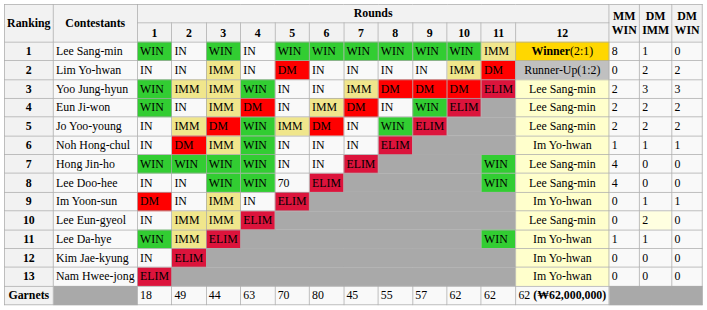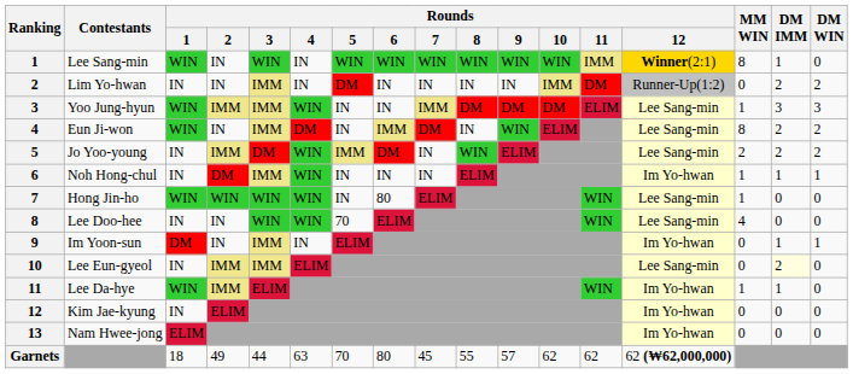 <table class="wikitable">
 <tr>
 <th rowspan="2">Ranking</th>
 <th rowspan="2">Contestants</th>
 <th bgcolor=#efefef Colspan = 12>Rounds</th>
 <th rowspan="2">MM<br>WIN</th>
 <th rowspan="2">DM<br>IMM</th>
 <th rowspan="2">DM<br>WIN</th>
 </tr>
 <tr>
 <th bgcolor=#efefef>1</th>
 <th bgcolor=#efefef>2</th>
 <th bgcolor=#efefef>3</th>
 <th bgcolor=#efefef>4</th>
 <th bgcolor=#efefef>5</th>
 <th bgcolor=#efefef>6</th>
 <th bgcolor=#efefef>7</th>
 <th bgcolor=#efefef>8</th>
 <th bgcolor=#efefef>9</th>
 <th bgcolor=#efefef>10</th>
 <th bgcolor=#efefef>11</th>
 <th bgcolor=#efefef>12</th>
 </tr>
 <tr>
 <th>1</th>
 <td>Lee Sang-min</td>
 <td style="background:limegreen;">WIN</td>
 <td>IN</td>
 <td style="background:limegreen;">WIN</td>
 <td>IN</td>
 <td style="background:limegreen;">WIN</td>
 <td style="background:limegreen;">WIN</td>
 <td style="background:limegreen;">WIN</td>
 <td style="background:limegreen;">WIN</td>
 <td style="background:limegreen;">WIN</td>
 <td style="background:limegreen;">WIN</td>
 <td style="background:khaki;">IMM</td>
 <td style="background:gold;" align="middle"><strong>Winner</strong>(2:1)</td>
 <td>8</td>
 <td>1</td>
 <td>0</td>
 </tr>
 <tr>
 <th>2</th>
 <td>Lim Yo-hwan</td>
 <td>IN</td>
 <td>IN</td>
 <td style="background:khaki;">IMM</td>
 <td>IN</td>
 <td style="background:red;">DM</td>
 <td>IN</td>
 <td>IN</td>
 <td>IN</td>
 <td>IN</td>
 <td style="background:khaki;">IMM</td>
 <td style="background:red;">DM</td>
 <td style="background:silver;" align="middle">Runner-Up(1:2)</td>
 <td>0</td>
 <td>2</td>
 <td>2</td>
 </tr>
 <tr>
 <th>3</th>
 <td>Yoo Jung-hyun</td>
 <td style="background:limegreen;">WIN</td>
 <td style="background:khaki;">IMM</td>
 <td style="background:khaki;">IMM</td>
 <td style="background:limegreen;">WIN</td>
 <td>IN</td>
 <td>IN</td>
 <td style="background:khaki;">IMM</td>
 <td style="background:red;">DM</td>
 <td style="background:red;">DM</td>
 <td style="background:red;">DM</td>
 <td style="background:crimson;">ELIM</td>
 <td style="background:#FFFFCC;" align="middle">Lee Sang-min</td>
-<td>2</td>
+<td>1</td>
 <td>3</td>
 <td>3</td>
 </tr>
 <tr>
 <th>4</th>
 <td>Eun Ji-won</td>
 <td style="background:limegreen;">WIN</td>
 <td>IN</td>
 <td style="background:khaki;">IMM</td>
 <td style="background:red;">DM</td>
 <td>IN</td>
 <td style="background:khaki;">IMM</td>
 <td style="background:red;">DM</td>
 <td>IN</td>
 <td style="background:limegreen;">WIN</td>
 <td style="background:crimson;">ELIM</td>
 <td colspan="1" style="background:darkgrey;"></td>
 <td style="background:#FFFFCC;" align="middle">Lee Sang-min</td>
-<td>2</td>
+<td>8</td>
 <td>2</td>
 <td>2</td>
 </tr>
 <tr>
 <th>5</th>
 <td>Jo Yoo-young</td>
 <td>IN</td>
 <td style="background:khaki;">IMM</td>
 <td style="background:red;">DM</td>
 <td style="background:limegreen;">WIN</td>
 <td style="background:khaki;">IMM</td>
 <td style="background:red;">DM</td>
 <td>IN</td>
 <td style="background:limegreen;">WIN</td>
 <td style="background:crimson;">ELIM</td>
 <td colspan="2" style="background:darkgrey;"></td>
 <td style="background:#FFFFCC;" align="middle">Lee Sang-min</td>
 <td>2</td>
 <td>2</td>
 <td>2</td>
 </tr>
 <tr>
 <th>6</th>
 <td>Noh Hong-chul</td>
 <td>IN</td>
 <td style="background:red;">DM</td>
 <td style="background:khaki;">IMM</td>
 <td style="background:limegreen;">WIN</td>
 <td>IN</td>
 <td>IN</td>
 <td>IN</td>
 <td style="background:crimson;">ELIM</td>
 <td colspan="3" style="background:darkgrey;"></td>
 <td style="background:#FFFFCC;" align="middle">Im Yo-hwan</td>
 <td>1</td>
 <td>1</td>
 <td>1</td>
 </tr>
 <tr>
 <th>7</th>
 <td>Hong Jin-ho</td>
 <td style="background:limegreen;">WIN</td>
 <td style="background:limegreen;">WIN</td>
 <td style="background:limegreen;">WIN</td>
 <td style="background:limegreen;">WIN</td>
 <td>IN</td>
-<td>IN</td>
+<td>80</td>
 <td style="background:crimson;">ELIM</td>
 <td colspan="3" style="background:darkgrey;"></td>
 <td style="background:limegreen;">WIN</td>
 <td style="background:#FFFFCC;" align="middle">Lee Sang-min</td>
-<td>4</td>
+<td>1</td>
 <td>0</td>
 <td>0</td>
 </tr>
 <tr>
 <th>8</th>
 <td>Lee Doo-hee</td>
 <td>IN</td>
 <td>IN</td>
 <td style="background:limegreen;">WIN</td>
 <td style="background:limegreen;">WIN</td>
 <td>70</td>
 <td style="background:crimson;">ELIM</td>
 <td colspan="4" style="background:darkgrey;"></td>
 <td style="background:limegreen;">WIN</td>
 <td style="background:#FFFFCC;" align="middle">Lee Sang-min</td>
 <td>4</td>
 <td>0</td>
 <td>0</td>
 </tr>
 <tr>
 <th>9</th>
 <td>Im Yoon-sun</td>
 <td style="background:red;">DM</td>
 <td>IN</td>
 <td style="background:khaki;">IMM</td>
 <td>IN</td>
 <td style="background:crimson;">ELIM</td>
 <td colspan="6" style="background:darkgrey;"></td>
 <td style="background:#FFFFCC;" align="middle">Im Yo-hwan</td>
 <td>0</td>
 <td>1</td>
 <td>1</td>
 </tr>
 <tr>
 <th>10</th>
 <td>Lee Eun-gyeol</td>
 <td>IN</td>
 <td style="background:khaki;">IMM</td>
 <td style="background:khaki;">IMM</td>
 <td style="background:crimson;">ELIM</td>
 <td colspan="7" style="background:darkgrey;"></td>
 <td style="background:#FFFFCC;" align="middle">Lee Sang-min</td>
 <td>0</td>
 <td style="background: lightyellow;">2</td>
 <td>0</td>
 </tr>
 <tr>
 <th>11</th>
 <td>Lee Da-hye</td>
 <td style="background:limegreen;">WIN</td>
 <td style="background:khaki;">IMM</td>
 <td style="background:crimson;">ELIM</td>
 <td colspan="7" style="background:darkgrey;"></td>
 <td style="background:limegreen;">WIN</td>
 <td style="background:#FFFFCC;" align="middle">Im Yo-hwan</td>
 <td>1</td>
 <td>1</td>
 <td>0</td>
 </tr>
 <tr>
 <th>12</th>
 <td>Kim Jae-kyung</td>
 <td>IN</td>
 <td style="background:crimson;">ELIM</td>
 <td colspan="9" style="background:darkgrey;"></td>
 <td style="background:#FFFFCC;" align="middle">Im Yo-hwan</td>
 <td>0</td>
 <td>0</td>
 <td>0</td>
 </tr>
 <tr>
 <th>13</th>
 <td>Nam Hwee-jong</td>
 <td style="background:crimson;">ELIM</td>
 <td colspan="10" style="background:darkgrey;"></td>
 <td style="background:#FFFFCC;" align="middle">Im Yo-hwan</td>
 <td>0</td>
 <td>0</td>
 <td>0</td>
 </tr>
 <tr>
 <th>Garnets</th>
 <td colspan="1" style="background:darkgrey;"></td>
 <td>18</td>
 <td>49</td>
 <td>44</td>
 <td>63</td>
 <td>70</td>
 <td>80</td>
 <td>45</td>
 <td>55</td>
 <td>57</td>
 <td>62</td>
 <td>62</td>
 <td>62 <strong>(₩62,000,000)</strong></td>
 <td colspan="3" style="background:darkgrey;"></td>
 </tr>
 </table>
